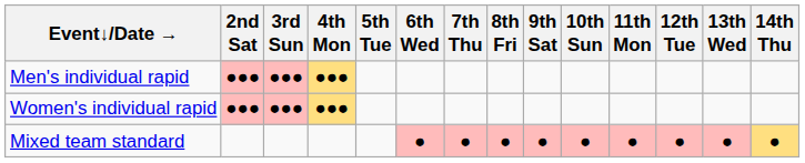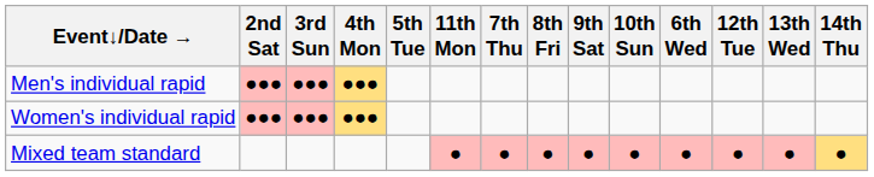 <table class="wikitable" style="margin:0.5em auto; font-size:90%; line-height:1.25em; text-align:center">
 <tr>
 <th>Event↓/Date →</th>
 <th>2nd<br>Sat</th>
 <th>3rd<br>Sun</th>
 <th>4th<br>Mon</th>
 <th>5th<br>Tue</th>
-<th>6th<br>Wed</th>
+<th>11th<br>Mon</th>
 <th>7th<br>Thu</th>
 <th>8th<br>Fri</th>
 <th>9th<br>Sat</th>
 <th>10th<br>Sun</th>
-<th>11th<br>Mon</th>
+<th>6th<br>Wed</th>
 <th>12th<br>Tue</th>
 <th>13th<br>Wed</th>
 <th>14th<br>Thu</th>
 </tr>
 <tr>
 <td align="left"><a href='#'>Men's individual rapid</a></td>
 <td bgcolor="#FFBBBB">●●●</td>
 <td bgcolor="#FFBBBB">●●●</td>
 <td bgcolor="#FFDF80">●●●</td>
 <td></td>
 <td></td>
 <td></td>
 <td></td>
 <td></td>
 <td></td>
 <td></td>
 <td></td>
 <td></td>
 <td></td>
 </tr>
 <tr>
 <td align="left"><a href='#'>Women's individual rapid</a></td>
 <td bgcolor="#FFBBBB">●●●</td>
 <td bgcolor="#FFBBBB">●●●</td>
 <td bgcolor="#FFDF80">●●●</td>
 <td></td>
 <td></td>
 <td></td>
 <td></td>
 <td></td>
 <td></td>
 <td></td>
 <td></td>
 <td></td>
 <td></td>
 </tr>
 <tr>
 <td align="left"><a href='#'>Mixed team standard</a></td>
 <td></td>
 <td></td>
 <td></td>
 <td></td>
 <td bgcolor="#FFBBBB">●</td>
 <td bgcolor="#FFBBBB">●</td>
 <td bgcolor="#FFBBBB">●</td>
 <td bgcolor="#FFBBBB">●</td>
 <td bgcolor="#FFBBBB">●</td>
 <td bgcolor="#FFBBBB">●</td>
 <td bgcolor="#FFBBBB">●</td>
 <td bgcolor="#FFBBBB">●</td>
 <td bgcolor="#FFDF80">●</td>
 </tr>
 </table>
